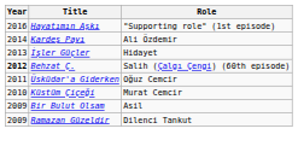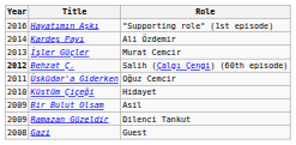 <table class="wikitable" style="font-size: 80%;">
 <tr>
 <th>Year</th>
 <th>Title</th>
 <th>Role</th>
 </tr>
 <tr>
 <td>2016</td>
 <td><em><a href='#'>Hayatımın Aşkı</a></em></td>
 <td>"Supporting role" (1st episode)</td>
 </tr>
 <tr>
 <td>2014</td>
 <td><em> <a href='#'>Kardeş Payı</a> </em></td>
 <td>Ali Özdemir</td>
 </tr>
 <tr>
 <td>2013</td>
 <td><em> <a href='#'>İşler Güçler</a> </em></td>
-<td>Hidayet</td>
+<td>Murat Cemcir</td>
 </tr>
 <tr>
 <td><strong>2012</strong></td>
 <td><em> <a href='#'>Behzat Ç.</a> </em></td>
 <td>Salih (<a href='#'>Çalgı Çengi</a>) (60th episode)</td>
 </tr>
 <tr>
 <td>2011</td>
 <td><em> <a href='#'>Üsküdar'a Giderken</a> </em></td>
 <td>Oğuz Cemcir</td>
 </tr>
 <tr>
 <td>2010</td>
 <td><em> <a href='#'>Küstüm Çiçeği</a> </em></td>
-<td>Murat Cemcir</td>
+<td>Hidayet</td>
 </tr>
 <tr>
 <td>2009</td>
 <td><em> <a href='#'>Bir Bulut Olsam</a> </em></td>
 <td>Asil</td>
 </tr>
 <tr>
 <td>2009</td>
 <td><em> <a href='#'>Ramazan Güzeldir</a> </em></td>
 <td>Dilenci Tankut</td>
 </tr>
+<tr>
+<td>2008</td>
+<td><em> <a href='#'>Gazi</a> </em></td>
+<td>Guest</td>
+</tr>
 </table>
